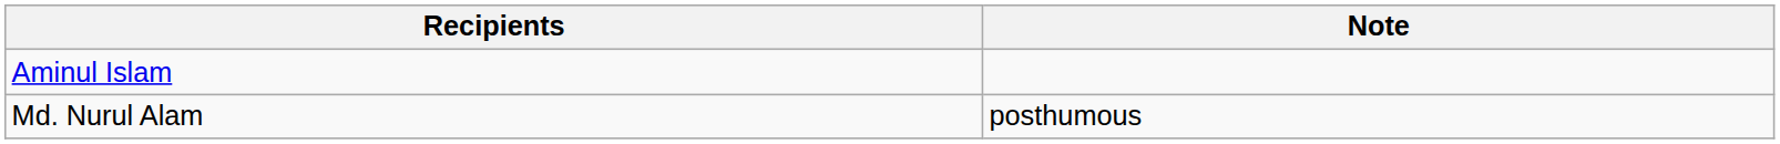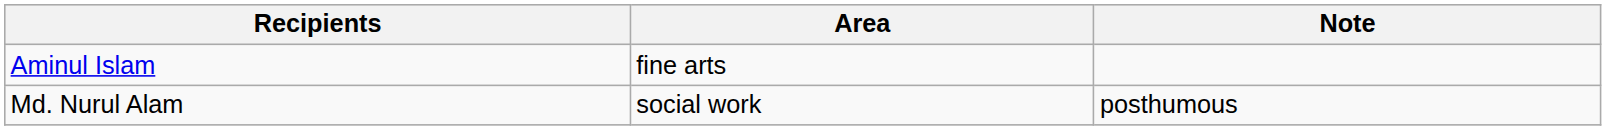 <table class="wikitable" style="width:80%;">
 <tr>
 <th>Recipients</th>
+<th>Area</th>
 <th>Note</th>
 </tr>
 <tr>
 <td><a href='#'>Aminul Islam</a></td>
+<td>fine arts</td>
 <td></td>
 </tr>
 <tr>
 <td>Md. Nurul Alam</td>
+<td>social work</td>
 <td>posthumous</td>
 </tr>
 </table>
